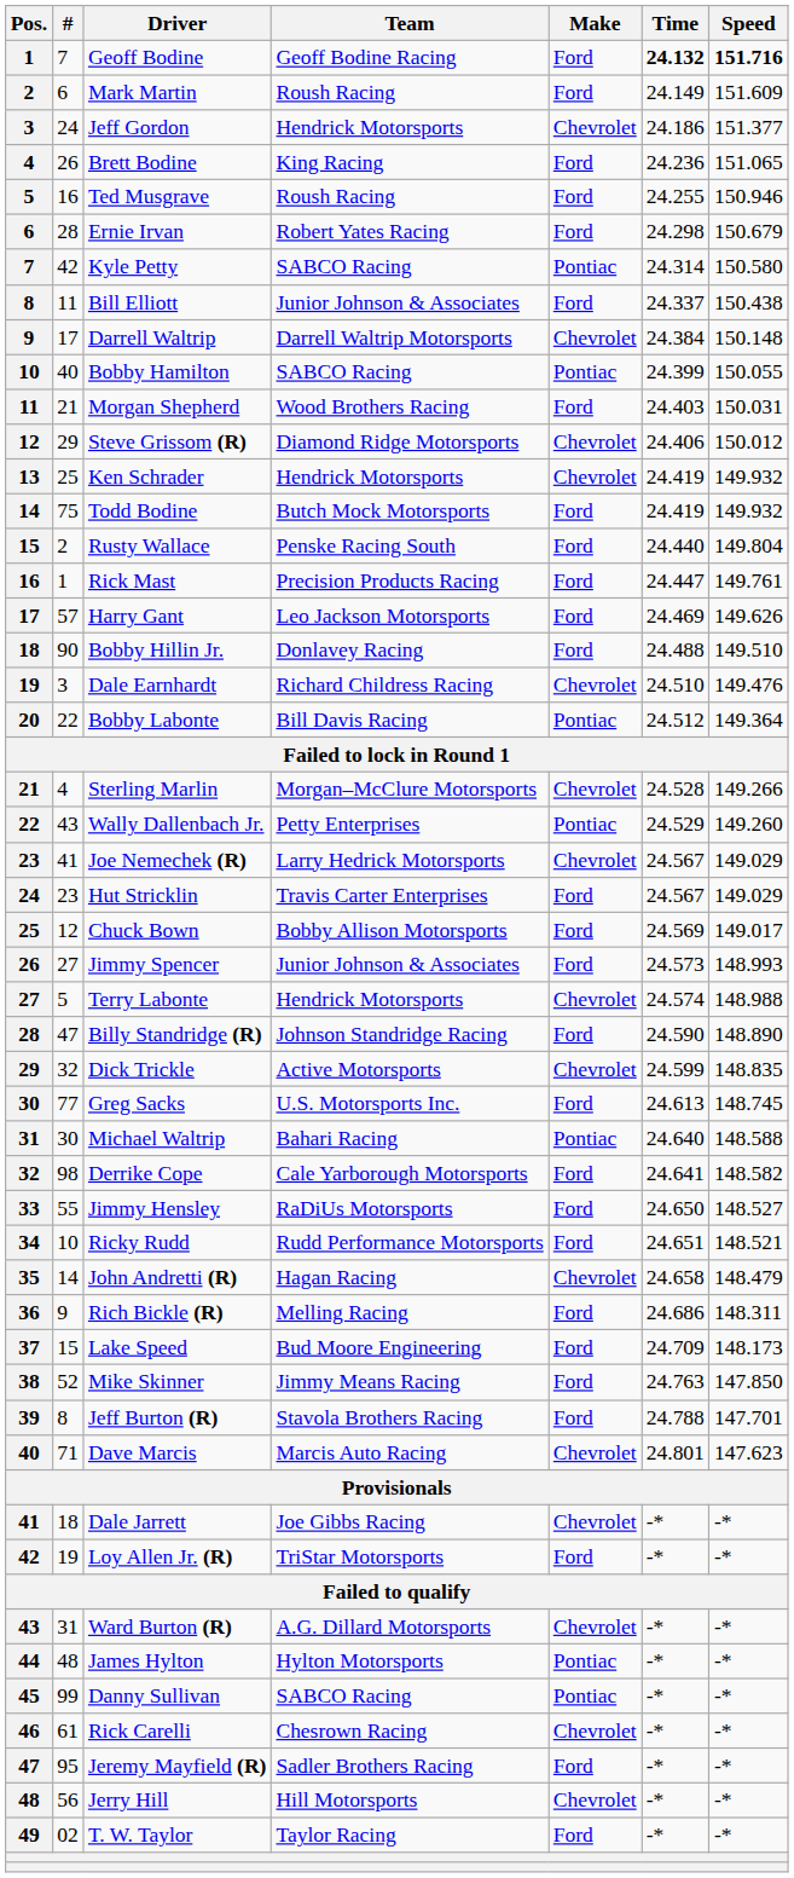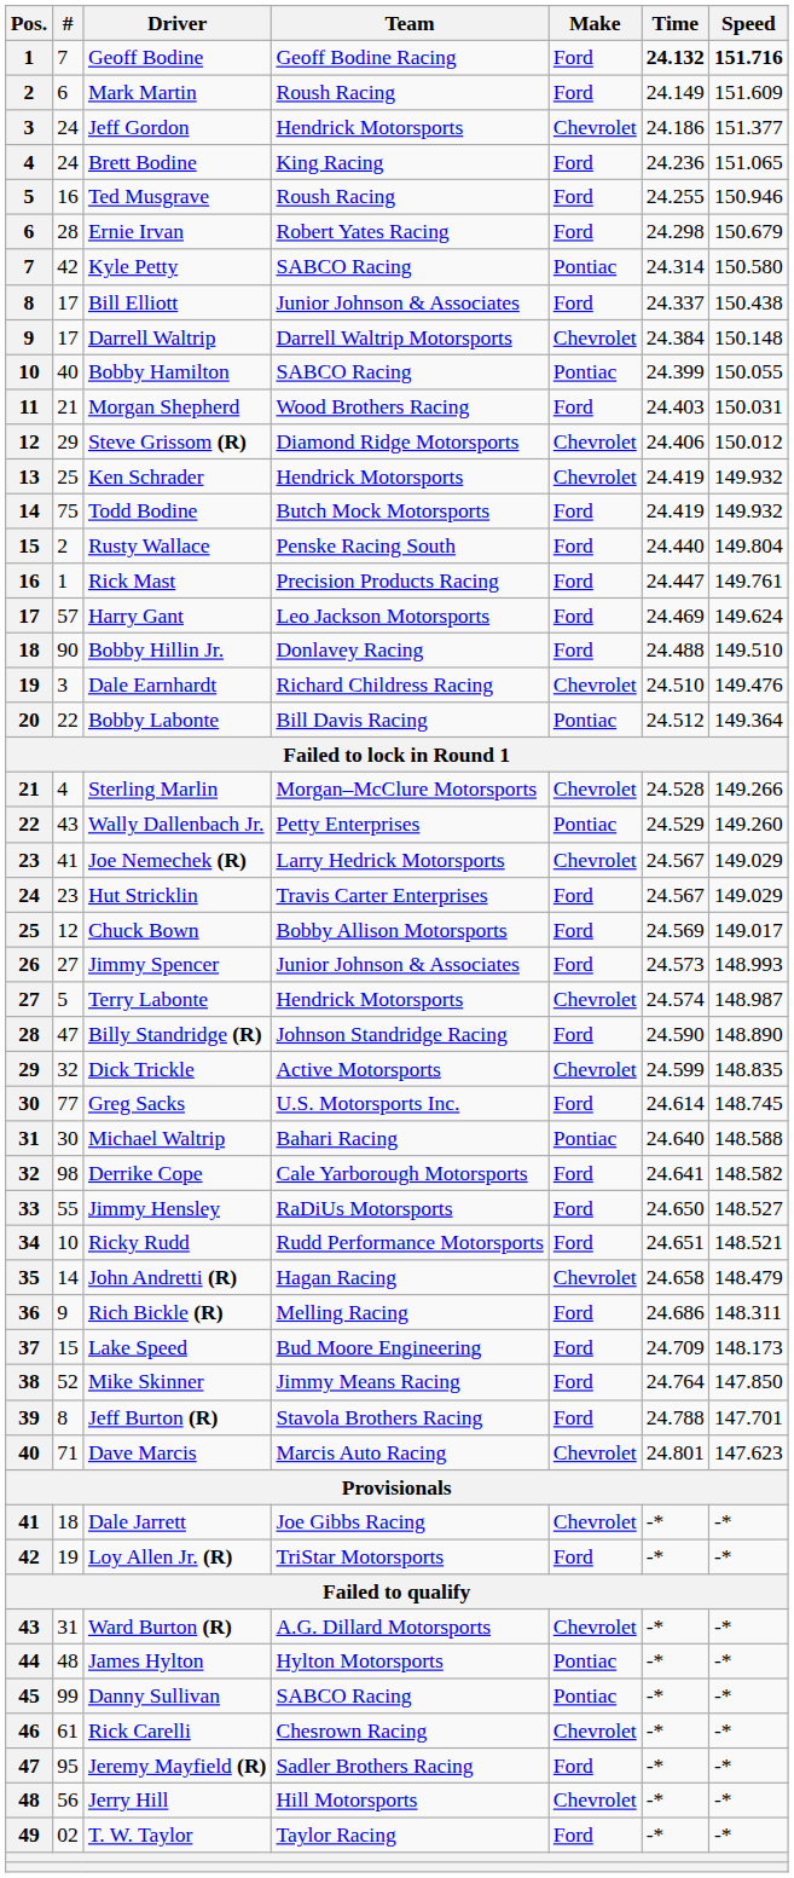 <table class="wikitable" style="font-size:95%">
 <tr>
 <th>Pos.</th>
 <th>#</th>
 <th>Driver</th>
 <th>Team</th>
 <th>Make</th>
 <th>Time</th>
 <th>Speed</th>
 </tr>
 <tr>
 <th>1</th>
 <td>7</td>
 <td><a href='#'>Geoff Bodine</a></td>
 <td><a href='#'>Geoff Bodine Racing</a></td>
 <td><a href='#'>Ford</a></td>
 <td><strong>24.132</strong></td>
 <td><strong>151.716</strong></td>
 </tr>
 <tr>
 <th>2</th>
 <td>6</td>
 <td><a href='#'>Mark Martin</a></td>
 <td><a href='#'>Roush Racing</a></td>
 <td><a href='#'>Ford</a></td>
 <td>24.149</td>
 <td>151.609</td>
 </tr>
 <tr>
 <th>3</th>
 <td>24</td>
 <td><a href='#'>Jeff Gordon</a></td>
 <td><a href='#'>Hendrick Motorsports</a></td>
 <td><a href='#'>Chevrolet</a></td>
 <td>24.186</td>
 <td>151.377</td>
 </tr>
 <tr>
 <th>4</th>
-<td>26</td>
+<td>24</td>
 <td><a href='#'>Brett Bodine</a></td>
 <td><a href='#'>King Racing</a></td>
 <td><a href='#'>Ford</a></td>
 <td>24.236</td>
 <td>151.065</td>
 </tr>
 <tr>
 <th>5</th>
 <td>16</td>
 <td><a href='#'>Ted Musgrave</a></td>
 <td><a href='#'>Roush Racing</a></td>
 <td><a href='#'>Ford</a></td>
 <td>24.255</td>
 <td>150.946</td>
 </tr>
 <tr>
 <th>6</th>
 <td>28</td>
 <td><a href='#'>Ernie Irvan</a></td>
 <td><a href='#'>Robert Yates Racing</a></td>
 <td><a href='#'>Ford</a></td>
 <td>24.298</td>
 <td>150.679</td>
 </tr>
 <tr>
 <th>7</th>
 <td>42</td>
 <td><a href='#'>Kyle Petty</a></td>
 <td><a href='#'>SABCO Racing</a></td>
 <td><a href='#'>Pontiac</a></td>
 <td>24.314</td>
 <td>150.580</td>
 </tr>
 <tr>
 <th>8</th>
-<td>11</td>
+<td>17</td>
 <td><a href='#'>Bill Elliott</a></td>
 <td><a href='#'>Junior Johnson & Associates</a></td>
 <td><a href='#'>Ford</a></td>
 <td>24.337</td>
 <td>150.438</td>
 </tr>
 <tr>
 <th>9</th>
 <td>17</td>
 <td><a href='#'>Darrell Waltrip</a></td>
 <td><a href='#'>Darrell Waltrip Motorsports</a></td>
 <td><a href='#'>Chevrolet</a></td>
 <td>24.384</td>
 <td>150.148</td>
 </tr>
 <tr>
 <th>10</th>
 <td>40</td>
 <td><a href='#'>Bobby Hamilton</a></td>
 <td><a href='#'>SABCO Racing</a></td>
 <td><a href='#'>Pontiac</a></td>
 <td>24.399</td>
 <td>150.055</td>
 </tr>
 <tr>
 <th>11</th>
 <td>21</td>
 <td><a href='#'>Morgan Shepherd</a></td>
 <td><a href='#'>Wood Brothers Racing</a></td>
 <td><a href='#'>Ford</a></td>
 <td>24.403</td>
 <td>150.031</td>
 </tr>
 <tr>
 <th>12</th>
 <td>29</td>
 <td><a href='#'>Steve Grissom</a> <strong>(R)</strong></td>
 <td><a href='#'>Diamond Ridge Motorsports</a></td>
 <td><a href='#'>Chevrolet</a></td>
 <td>24.406</td>
 <td>150.012</td>
 </tr>
 <tr>
 <th>13</th>
 <td>25</td>
 <td><a href='#'>Ken Schrader</a></td>
 <td><a href='#'>Hendrick Motorsports</a></td>
 <td><a href='#'>Chevrolet</a></td>
 <td>24.419</td>
 <td>149.932</td>
 </tr>
 <tr>
 <th>14</th>
 <td>75</td>
 <td><a href='#'>Todd Bodine</a></td>
 <td><a href='#'>Butch Mock Motorsports</a></td>
 <td><a href='#'>Ford</a></td>
 <td>24.419</td>
 <td>149.932</td>
 </tr>
 <tr>
 <th>15</th>
 <td>2</td>
 <td><a href='#'>Rusty Wallace</a></td>
 <td><a href='#'>Penske Racing South</a></td>
 <td><a href='#'>Ford</a></td>
 <td>24.440</td>
 <td>149.804</td>
 </tr>
 <tr>
 <th>16</th>
 <td>1</td>
 <td><a href='#'>Rick Mast</a></td>
 <td><a href='#'>Precision Products Racing</a></td>
 <td><a href='#'>Ford</a></td>
 <td>24.447</td>
 <td>149.761</td>
 </tr>
 <tr>
 <th>17</th>
 <td>57</td>
 <td><a href='#'>Harry Gant</a></td>
 <td><a href='#'>Leo Jackson Motorsports</a></td>
 <td><a href='#'>Ford</a></td>
 <td>24.469</td>
-<td>149.626</td>
+<td>149.624</td>
 </tr>
 <tr>
 <th>18</th>
 <td>90</td>
 <td><a href='#'>Bobby Hillin Jr.</a></td>
 <td><a href='#'>Donlavey Racing</a></td>
 <td><a href='#'>Ford</a></td>
 <td>24.488</td>
 <td>149.510</td>
 </tr>
 <tr>
 <th>19</th>
 <td>3</td>
 <td><a href='#'>Dale Earnhardt</a></td>
 <td><a href='#'>Richard Childress Racing</a></td>
 <td><a href='#'>Chevrolet</a></td>
 <td>24.510</td>
 <td>149.476</td>
 </tr>
 <tr>
 <th>20</th>
 <td>22</td>
 <td><a href='#'>Bobby Labonte</a></td>
 <td><a href='#'>Bill Davis Racing</a></td>
 <td><a href='#'>Pontiac</a></td>
 <td>24.512</td>
 <td>149.364</td>
 </tr>
 <tr>
 <th colspan="7">Failed to lock in Round 1</th>
 </tr>
 <tr>
 <th>21</th>
 <td>4</td>
 <td><a href='#'>Sterling Marlin</a></td>
 <td><a href='#'>Morgan–McClure Motorsports</a></td>
 <td><a href='#'>Chevrolet</a></td>
 <td>24.528</td>
 <td>149.266</td>
 </tr>
 <tr>
 <th>22</th>
 <td>43</td>
 <td><a href='#'>Wally Dallenbach Jr.</a></td>
 <td><a href='#'>Petty Enterprises</a></td>
 <td><a href='#'>Pontiac</a></td>
 <td>24.529</td>
 <td>149.260</td>
 </tr>
 <tr>
 <th>23</th>
 <td>41</td>
 <td><a href='#'>Joe Nemechek</a> <strong>(R)</strong></td>
 <td><a href='#'>Larry Hedrick Motorsports</a></td>
 <td><a href='#'>Chevrolet</a></td>
 <td>24.567</td>
 <td>149.029</td>
 </tr>
 <tr>
 <th>24</th>
 <td>23</td>
 <td><a href='#'>Hut Stricklin</a></td>
 <td><a href='#'>Travis Carter Enterprises</a></td>
 <td><a href='#'>Ford</a></td>
 <td>24.567</td>
 <td>149.029</td>
 </tr>
 <tr>
 <th>25</th>
 <td>12</td>
 <td><a href='#'>Chuck Bown</a></td>
 <td><a href='#'>Bobby Allison Motorsports</a></td>
 <td><a href='#'>Ford</a></td>
 <td>24.569</td>
 <td>149.017</td>
 </tr>
 <tr>
 <th>26</th>
 <td>27</td>
 <td><a href='#'>Jimmy Spencer</a></td>
 <td><a href='#'>Junior Johnson & Associates</a></td>
 <td><a href='#'>Ford</a></td>
 <td>24.573</td>
 <td>148.993</td>
 </tr>
 <tr>
 <th>27</th>
 <td>5</td>
 <td><a href='#'>Terry Labonte</a></td>
 <td><a href='#'>Hendrick Motorsports</a></td>
 <td><a href='#'>Chevrolet</a></td>
 <td>24.574</td>
-<td>148.988</td>
+<td>148.987</td>
 </tr>
 <tr>
 <th>28</th>
 <td>47</td>
 <td><a href='#'>Billy Standridge</a> <strong>(R)</strong></td>
 <td><a href='#'>Johnson Standridge Racing</a></td>
 <td><a href='#'>Ford</a></td>
 <td>24.590</td>
 <td>148.890</td>
 </tr>
 <tr>
 <th>29</th>
 <td>32</td>
 <td><a href='#'>Dick Trickle</a></td>
 <td><a href='#'>Active Motorsports</a></td>
 <td><a href='#'>Chevrolet</a></td>
 <td>24.599</td>
 <td>148.835</td>
 </tr>
 <tr>
 <th>30</th>
 <td>77</td>
 <td><a href='#'>Greg Sacks</a></td>
 <td><a href='#'>U.S. Motorsports Inc.</a></td>
 <td><a href='#'>Ford</a></td>
-<td>24.613</td>
+<td>24.614</td>
 <td>148.745</td>
 </tr>
 <tr>
 <th>31</th>
 <td>30</td>
 <td><a href='#'>Michael Waltrip</a></td>
 <td><a href='#'>Bahari Racing</a></td>
 <td><a href='#'>Pontiac</a></td>
 <td>24.640</td>
 <td>148.588</td>
 </tr>
 <tr>
 <th>32</th>
 <td>98</td>
 <td><a href='#'>Derrike Cope</a></td>
 <td><a href='#'>Cale Yarborough Motorsports</a></td>
 <td><a href='#'>Ford</a></td>
 <td>24.641</td>
 <td>148.582</td>
 </tr>
 <tr>
 <th>33</th>
 <td>55</td>
 <td><a href='#'>Jimmy Hensley</a></td>
 <td><a href='#'>RaDiUs Motorsports</a></td>
 <td><a href='#'>Ford</a></td>
 <td>24.650</td>
 <td>148.527</td>
 </tr>
 <tr>
 <th>34</th>
 <td>10</td>
 <td><a href='#'>Ricky Rudd</a></td>
 <td><a href='#'>Rudd Performance Motorsports</a></td>
 <td><a href='#'>Ford</a></td>
 <td>24.651</td>
 <td>148.521</td>
 </tr>
 <tr>
 <th>35</th>
 <td>14</td>
 <td><a href='#'>John Andretti</a> <strong>(R)</strong></td>
 <td><a href='#'>Hagan Racing</a></td>
 <td><a href='#'>Chevrolet</a></td>
 <td>24.658</td>
 <td>148.479</td>
 </tr>
 <tr>
 <th>36</th>
 <td>9</td>
 <td><a href='#'>Rich Bickle</a> <strong>(R)</strong></td>
 <td><a href='#'>Melling Racing</a></td>
 <td><a href='#'>Ford</a></td>
 <td>24.686</td>
 <td>148.311</td>
 </tr>
 <tr>
 <th>37</th>
 <td>15</td>
 <td><a href='#'>Lake Speed</a></td>
 <td><a href='#'>Bud Moore Engineering</a></td>
 <td><a href='#'>Ford</a></td>
 <td>24.709</td>
 <td>148.173</td>
 </tr>
 <tr>
 <th>38</th>
 <td>52</td>
 <td><a href='#'>Mike Skinner</a></td>
 <td><a href='#'>Jimmy Means Racing</a></td>
 <td><a href='#'>Ford</a></td>
-<td>24.763</td>
+<td>24.764</td>
 <td>147.850</td>
 </tr>
 <tr>
 <th>39</th>
 <td>8</td>
 <td><a href='#'>Jeff Burton</a> <strong>(R)</strong></td>
 <td><a href='#'>Stavola Brothers Racing</a></td>
 <td><a href='#'>Ford</a></td>
 <td>24.788</td>
 <td>147.701</td>
 </tr>
 <tr>
 <th>40</th>
 <td>71</td>
 <td><a href='#'>Dave Marcis</a></td>
 <td><a href='#'>Marcis Auto Racing</a></td>
 <td><a href='#'>Chevrolet</a></td>
 <td>24.801</td>
 <td>147.623</td>
 </tr>
 <tr>
 <th colspan="7">Provisionals</th>
 </tr>
 <tr>
 <th>41</th>
 <td>18</td>
 <td><a href='#'>Dale Jarrett</a></td>
 <td><a href='#'>Joe Gibbs Racing</a></td>
 <td><a href='#'>Chevrolet</a></td>
 <td>-*</td>
 <td>-*</td>
 </tr>
 <tr>
 <th>42</th>
 <td>19</td>
 <td><a href='#'>Loy Allen Jr.</a> <strong>(R)</strong></td>
 <td><a href='#'>TriStar Motorsports</a></td>
 <td><a href='#'>Ford</a></td>
 <td>-*</td>
 <td>-*</td>
 </tr>
 <tr>
 <th colspan="7">Failed to qualify</th>
 </tr>
 <tr>
 <th>43</th>
 <td>31</td>
 <td><a href='#'>Ward Burton</a> <strong>(R)</strong></td>
 <td><a href='#'>A.G. Dillard Motorsports</a></td>
 <td><a href='#'>Chevrolet</a></td>
 <td>-*</td>
 <td>-*</td>
 </tr>
 <tr>
 <th>44</th>
 <td>48</td>
 <td><a href='#'>James Hylton</a></td>
 <td><a href='#'>Hylton Motorsports</a></td>
 <td><a href='#'>Pontiac</a></td>
 <td>-*</td>
 <td>-*</td>
 </tr>
 <tr>
 <th>45</th>
 <td>99</td>
 <td><a href='#'>Danny Sullivan</a></td>
 <td><a href='#'>SABCO Racing</a></td>
 <td><a href='#'>Pontiac</a></td>
 <td>-*</td>
 <td>-*</td>
 </tr>
 <tr>
 <th>46</th>
 <td>61</td>
 <td><a href='#'>Rick Carelli</a></td>
 <td><a href='#'>Chesrown Racing</a></td>
 <td><a href='#'>Chevrolet</a></td>
 <td>-*</td>
 <td>-*</td>
 </tr>
 <tr>
 <th>47</th>
 <td>95</td>
 <td><a href='#'>Jeremy Mayfield</a> <strong>(R)</strong></td>
 <td><a href='#'>Sadler Brothers Racing</a></td>
 <td><a href='#'>Ford</a></td>
 <td>-*</td>
 <td>-*</td>
 </tr>
 <tr>
 <th>48</th>
 <td>56</td>
 <td><a href='#'>Jerry Hill</a></td>
 <td><a href='#'>Hill Motorsports</a></td>
 <td><a href='#'>Chevrolet</a></td>
 <td>-*</td>
 <td>-*</td>
 </tr>
 <tr>
 <th>49</th>
 <td>02</td>
 <td><a href='#'>T. W. Taylor</a></td>
 <td><a href='#'>Taylor Racing</a></td>
 <td><a href='#'>Ford</a></td>
 <td>-*</td>
 <td>-*</td>
 </tr>
 <tr>
 <th colspan="7"></th>
 </tr>
 <tr>
 <th colspan="7"></th>
 </tr>
 </table>
